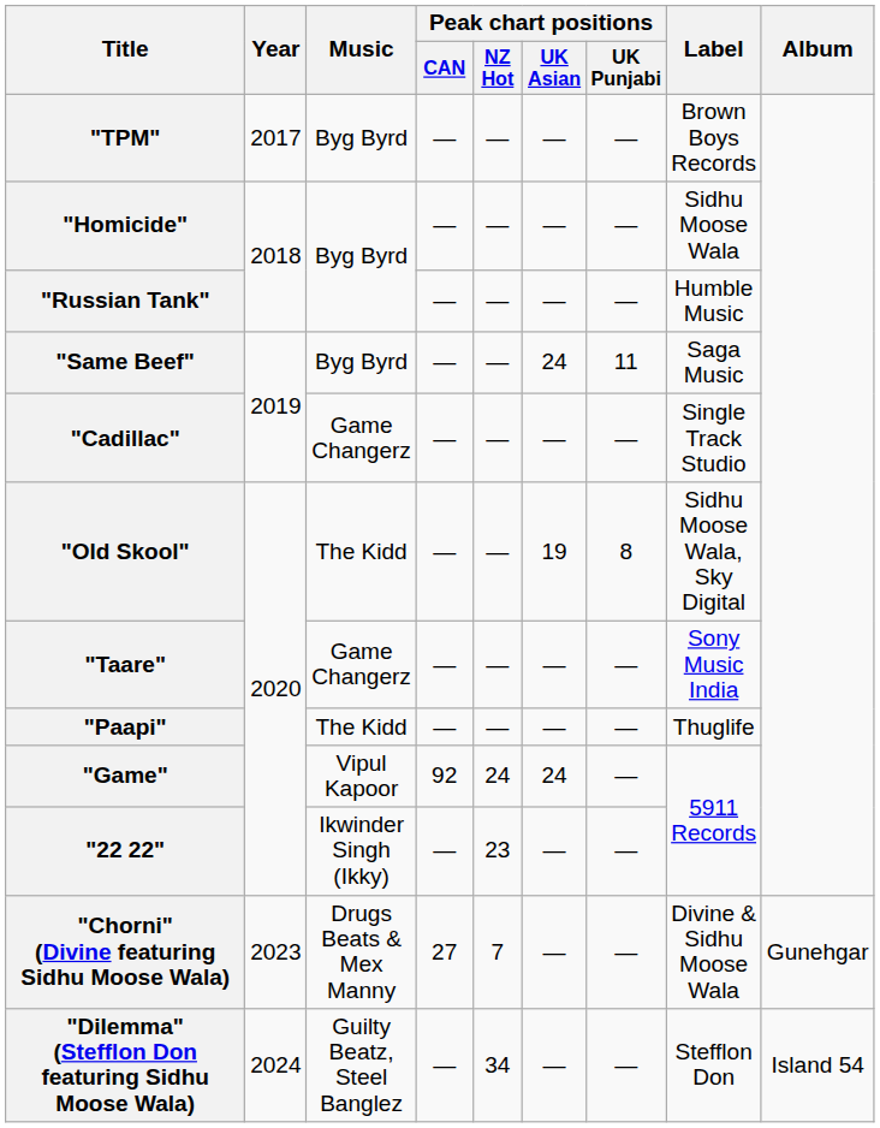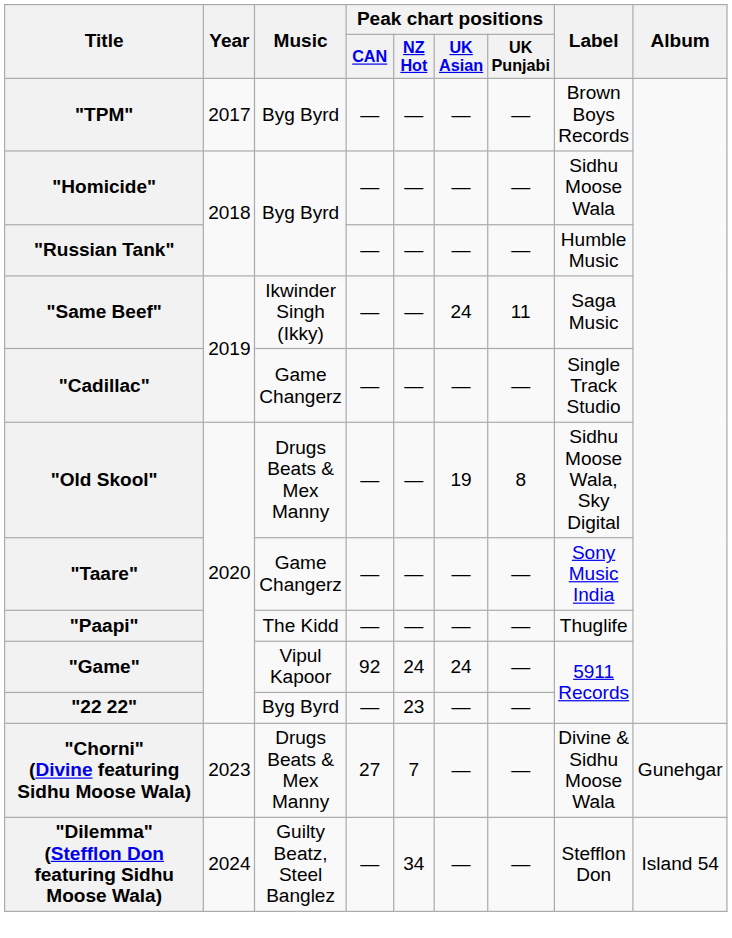 <table class="wikitable plainrowheaders" style="text-align:center;">
 <tr>
 <th scope="col" rowspan="2" style="width:20em;">Title</th>
 <th scope="col" rowspan="2" style="width:2em;">Year</th>
 <th scope="col" rowspan="2">Music</th>
 <th colspan="4">Peak chart positions</th>
 <th rowspan="2">Label</th>
 <th rowspan="2">Album</th>
 </tr>
 <tr>
 <th scope="col" style="width:3em;font-size:85%;"><a href='#'>CAN</a><br></th>
 <th scope="col" style="width:3em;font-size:85%;"><a href='#'>NZ<br>Hot</a><br></th>
 <th scope="col" style="width:3em;font-size:85%;"><a href='#'>UK Asian</a></th>
 <th scope="col" style="width:3em;font-size:85%;">UK Punjabi</th>
 </tr>
 <tr>
 <th scope="row">"TPM" </th>
 <td>2017</td>
 <td>Byg Byrd</td>
 <td>—</td>
 <td>—</td>
 <td>—</td>
 <td>—</td>
 <td>Brown Boys Records</td>
 <td rowspan="10"></td>
 </tr>
 <tr>
 <th scope="row">"Homicide" </th>
 <td rowspan="2">2018</td>
 <td rowspan="2">Byg Byrd</td>
 <td>—</td>
 <td>—</td>
 <td>—</td>
 <td>—</td>
 <td>Sidhu Moose Wala</td>
 </tr>
 <tr>
 <th scope="row">"Russian Tank" </th>
 <td>—</td>
 <td>—</td>
 <td>—</td>
 <td>—</td>
 <td>Humble Music</td>
 </tr>
 <tr>
 <th scope="row">"Same Beef" </th>
 <td rowspan="2">2019</td>
-<td>Byg Byrd</td>
+<td>Ikwinder Singh (Ikky)</td>
 <td>—</td>
 <td>—</td>
 <td>24</td>
 <td>11</td>
 <td>Saga Music</td>
 </tr>
 <tr>
 <th scope="row">"Cadillac" </th>
 <td>Game Changerz</td>
 <td>—</td>
 <td>—</td>
 <td>—</td>
 <td>—</td>
 <td>Single Track Studio</td>
 </tr>
 <tr>
 <th scope="row">"Old Skool" </th>
 <td rowspan="5">2020</td>
-<td>The Kidd</td>
+<td>Drugs Beats & Mex Manny</td>
 <td>—</td>
 <td>—</td>
 <td>19</td>
 <td>8</td>
 <td>Sidhu Moose Wala, Sky Digital</td>
 </tr>
 <tr>
 <th scope="row">"Taare" </th>
 <td>Game Changerz</td>
 <td>—</td>
 <td>—</td>
 <td>—</td>
 <td>—</td>
 <td><a href='#'>Sony Music India</a></td>
 </tr>
 <tr>
 <th scope="row">"Paapi" </th>
 <td>The Kidd</td>
 <td>—</td>
 <td>—</td>
 <td>—</td>
 <td>—</td>
 <td>Thuglife</td>
 </tr>
 <tr>
 <th scope="row">"Game" </th>
 <td>Vipul Kapoor</td>
 <td>92</td>
 <td>24</td>
 <td>24</td>
 <td>—</td>
 <td rowspan="2"><a href='#'>5911 Records</a></td>
 </tr>
 <tr>
 <th scope="row">"22 22" </th>
-<td>Ikwinder Singh (Ikky)</td>
+<td>Byg Byrd</td>
 <td>—</td>
 <td>23</td>
 <td>—</td>
 <td>—</td>
 </tr>
 <tr>
 <th scope="row">"Chorni" <br><span>(<a href='#'>Divine</a> featuring Sidhu Moose Wala)</span></th>
 <td>2023</td>
 <td>Drugs Beats & Mex Manny</td>
 <td>27</td>
 <td>7</td>
 <td>—</td>
 <td>—</td>
 <td>Divine & Sidhu Moose Wala</td>
 <td>Gunehgar</td>
 </tr>
 <tr>
 <th scope="row">"Dilemma" <br><span>(<a href='#'>Stefflon Don</a> featuring Sidhu Moose Wala)</span></th>
 <td>2024</td>
 <td>Guilty Beatz, Steel Banglez</td>
 <td>—</td>
 <td>34</td>
 <td>—</td>
 <td>—</td>
 <td>Stefflon Don</td>
 <td>Island 54</td>
 </tr>
 </table>
